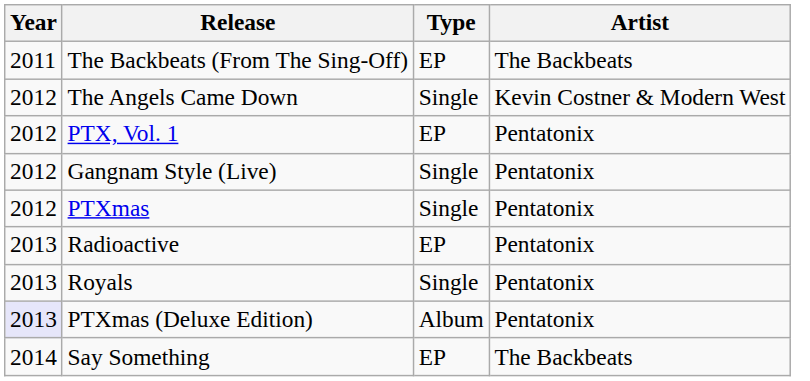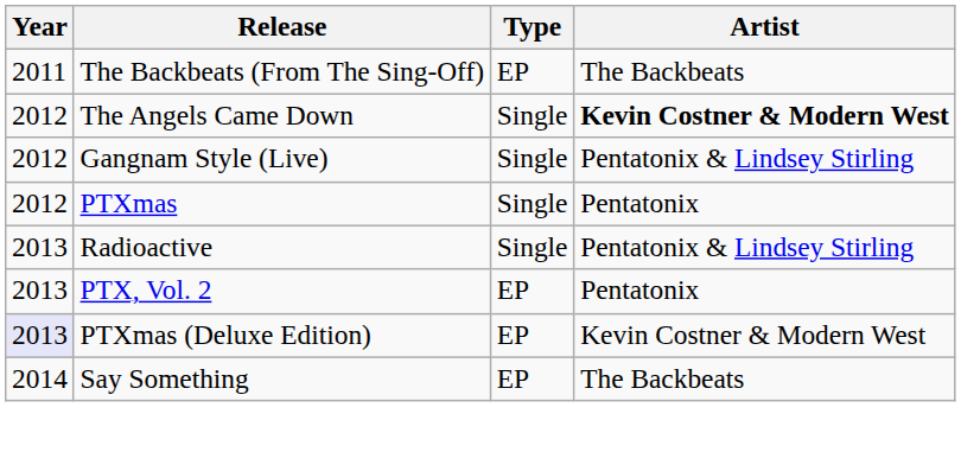 <table class="wikitable sortable">
 <tr>
 <th>Year</th>
 <th>Release</th>
 <th>Type</th>
 <th>Artist</th>
 </tr>
 <tr>
 <td>2011</td>
 <td>The Backbeats (From The Sing-Off) </td>
 <td>EP</td>
 <td>The Backbeats</td>
 </tr>
 <tr>
 <td>2012</td>
 <td>The Angels Came Down</td>
 <td>Single</td>
-<td>Kevin Costner & Modern West</td>
-</tr>
-<tr>
-<td>2012</td>
-<td><a href='#'>PTX, Vol. 1</a></td>
-<td>EP</td>
-<td>Pentatonix</td>
+<td><strong>Kevin Costner & Modern West</strong></td>
 </tr>
 <tr>
 <td>2012</td>
 <td>Gangnam Style (Live) </td>
 <td>Single</td>
-<td>Pentatonix</td>
+<td>Pentatonix & <a href='#'>Lindsey Stirling</a></td>
 </tr>
 <tr>
 <td>2012</td>
 <td><a href='#'>PTXmas</a></td>
 <td>Single</td>
 <td>Pentatonix</td>
 </tr>
 <tr>
 <td>2013</td>
 <td>Radioactive</td>
-<td>EP</td>
-<td>Pentatonix</td>
+<td>Single</td>
+<td>Pentatonix & <a href='#'>Lindsey Stirling</a></td>
 </tr>
 <tr>
 <td>2013</td>
-<td>Royals</td>
-<td>Single</td>
+<td><a href='#'>PTX, Vol. 2</a></td>
+<td>EP</td>
 <td>Pentatonix</td>
 </tr>
 <tr>
 <td style="background: lavender;">2013</td>
 <td>PTXmas (Deluxe Edition)</td>
-<td>Album</td>
-<td>Pentatonix</td>
+<td>EP</td>
+<td>Kevin Costner & Modern West</td>
 </tr>
 <tr>
 <td>2014</td>
 <td>Say Something</td>
 <td>EP</td>
 <td>The Backbeats</td>
 </tr>
 </table>
